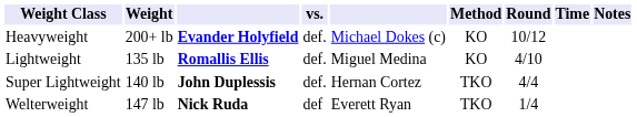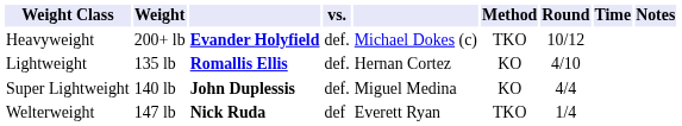 <table class="toccolours" style="font-size: 85%;">
 <tr>
 <th style="background:#e6e8fa; color:#000; text-align:center;">Weight Class</th>
 <th style="background:#e6e8fa; color:#000; text-align:center;">Weight</th>
 <th style="background:#e6e8fa; color:#000; text-align:center;"></th>
 <th style="background:#e6e8fa; color:#000; text-align:center;">vs.</th>
 <th style="background:#e6e8fa; color:#000; text-align:center;"></th>
 <th style="background:#e6e8fa; color:#000; text-align:center;">Method</th>
 <th style="background:#e6e8fa; color:#000; text-align:center;">Round</th>
 <th style="background:#e6e8fa; color:#000; text-align:center;">Time</th>
 <th style="background:#e6e8fa; color:#000; text-align:center;">Notes</th>
 </tr>
 <tr>
 <td>Heavyweight</td>
 <td>200+ lb</td>
 <td><strong><a href='#'>Evander Holyfield</a></strong></td>
 <td>def.</td>
 <td><a href='#'>Michael Dokes</a> (c)</td>
-<td align=center>KO</td>
+<td align=center>TKO</td>
 <td align=center>10/12</td>
 <td align=center></td>
 <td></td>
 </tr>
 <tr>
 <td>Lightweight</td>
 <td>135 lb</td>
 <td><strong><a href='#'>Romallis Ellis</a></strong></td>
 <td>def.</td>
-<td>Miguel Medina</td>
+<td>Hernan Cortez</td>
 <td align=center>KO</td>
 <td align=center>4/10</td>
 <td align=center></td>
 </tr>
 <tr>
 <td>Super Lightweight</td>
 <td>140 lb</td>
 <td><strong>John Duplessis</strong></td>
 <td>def.</td>
-<td>Hernan Cortez</td>
-<td align=center>TKO</td>
+<td>Miguel Medina</td>
+<td align=center>KO</td>
 <td align=center>4/4</td>
 <td align=center></td>
 </tr>
 <tr>
 <td>Welterweight</td>
 <td>147 lb</td>
 <td><strong>Nick Ruda</strong></td>
 <td>def</td>
 <td>Everett Ryan</td>
 <td align=center>TKO</td>
 <td align=center>1/4</td>
 <td align=center></td>
 </tr>
 </table>
